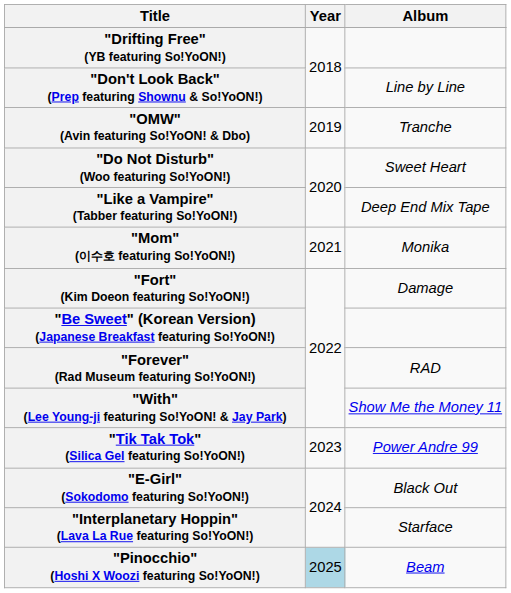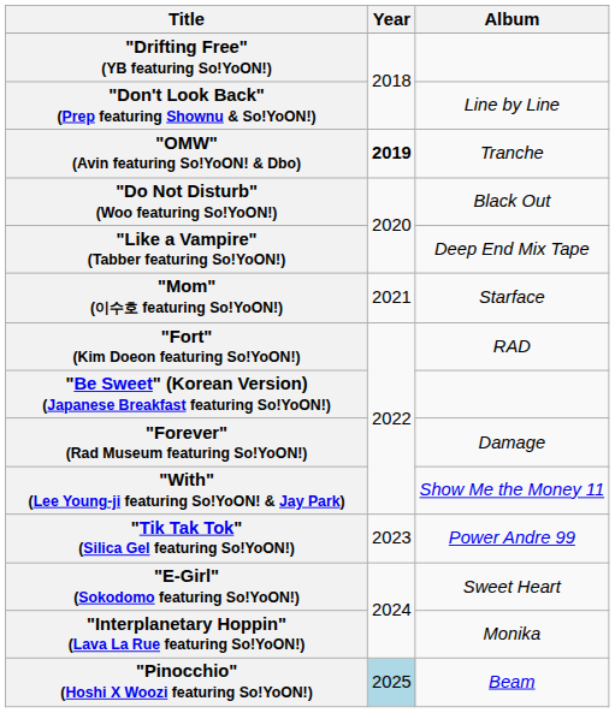 <table class="wikitable plainrowheaders" style="text-align:center;">
 <tr>
 <th style="width:20em;">Title</th>
 <th style="width:1em;">Year</th>
 <th>Album</th>
 </tr>
 <tr>
 </tr>
 <tr>
 <th scope="row">"Drifting Free"<br><small>(YB featuring So!YoON!)</small></th>
 <td rowspan="2">2018</td>
 <td></td>
 </tr>
 <tr>
 <th scope="row">"Don't Look Back"<br><small>(<a href='#'>Prep</a> featuring <a href='#'>Shownu</a> & So!YoON!)</small></th>
 <td><em>Line by Line</em></td>
 </tr>
 <tr>
 <th scope="row">"OMW"<br><small>(Avin featuring So!YoON! & Dbo)</small></th>
-<td>2019</td>
+<td><strong>2019</strong></td>
 <td><em>Tranche</em></td>
 </tr>
 <tr>
 <th scope="row">"Do Not Disturb"<br><small>(Woo featuring So!YoON!)</small></th>
 <td rowspan="2">2020</td>
-<td><em>Sweet Heart</em></td>
+<td><em>Black Out</em></td>
 </tr>
 <tr>
 <th scope="row">"Like a Vampire"<br><small>(Tabber featuring So!YoON!)</small></th>
 <td><em>Deep End Mix Tape</em></td>
 </tr>
 <tr>
 <th scope="row">"Mom"<br><small>(이수호 featuring So!YoON!)</small></th>
 <td>2021</td>
-<td><em>Monika</em></td>
+<td><em>Starface</em></td>
 </tr>
 <tr>
 <th scope="row">"Fort"<br><small>(Kim Doeon featuring So!YoON!)</small></th>
 <td rowspan="4">2022</td>
-<td><em>Damage</em></td>
+<td><em>RAD</em></td>
 </tr>
 <tr>
 <th scope="row">"<a href='#'>Be Sweet</a>" (Korean Version)<br><small>(<a href='#'>Japanese Breakfast</a> featuring So!YoON!)</small></th>
 <td></td>
 </tr>
 <tr>
 <th scope="row">"Forever"<br><small>(Rad Museum featuring So!YoON!)</small></th>
-<td><em>RAD</em></td>
+<td><em>Damage</em></td>
 </tr>
 <tr>
 <th scope="row">"With"<br><small>(<a href='#'>Lee Young-ji</a> featuring So!YoON! & <a href='#'>Jay Park</a>)</small></th>
 <td><em><a href='#'>Show Me the Money 11</a></em></td>
 </tr>
 <tr>
 <th scope="row">"<a href='#'>Tik Tak Tok</a>"<br><small>(<a href='#'>Silica Gel</a> featuring So!YoON!)</small></th>
 <td>2023</td>
 <td><em><a href='#'>Power Andre 99</a></em></td>
 </tr>
 <tr>
 <th scope="row">"E-Girl"<br><small>(<a href='#'>Sokodomo</a> featuring So!YoON!)</small></th>
 <td rowspan="2">2024</td>
-<td><em>Black Out</em></td>
+<td><em>Sweet Heart</em></td>
 </tr>
 <tr>
 <th scope="row">"Interplanetary Hoppin"<br><small>(<a href='#'>Lava La Rue</a> featuring So!YoON!)</small></th>
-<td><em>Starface</em></td>
+<td><em>Monika</em></td>
 </tr>
 <tr>
 <th scope="row">"Pinocchio"<br><small>(<a href='#'>Hoshi X Woozi</a> featuring So!YoON!)</small></th>
 <td style="background: lightblue;">2025</td>
 <td><em><a href='#'>Beam</a></em></td>
 </tr>
 </table>
